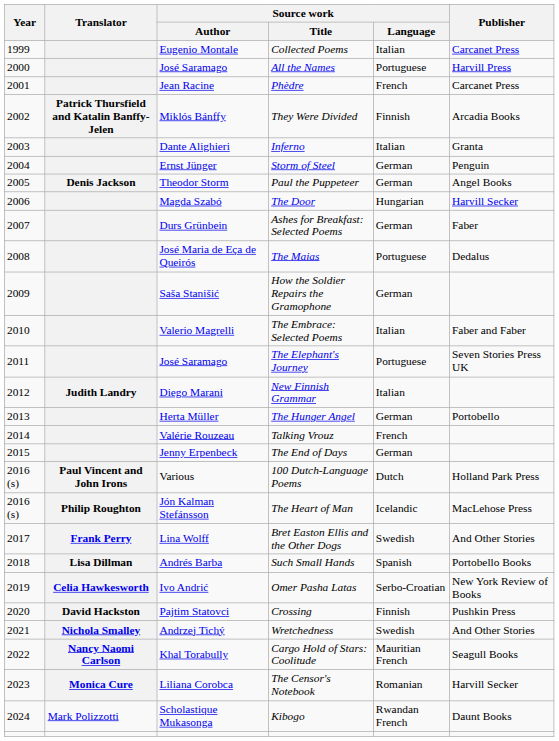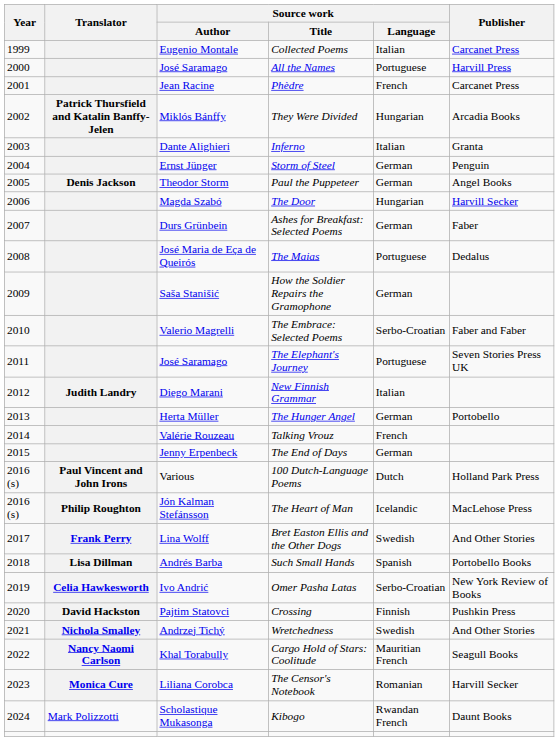 <table class="sortable wikitable plainrowheaders" style="text-align: left;">
 <tr>
 <th rowspan=2 width="50">Year</th>
 <th rowspan=2 width="150">Translator</th>
 <th width="340" colspan=3>Source work</th>
 <th rowspan=2 width="140">Publisher</th>
 </tr>
 <tr>
 <th width="150">Author</th>
 <th width="140">Title</th>
 <th width="100">Language</th>
 </tr>
 <tr>
 <td>1999</td>
 <th scope="row"></th>
 <td><a href='#'>Eugenio Montale</a></td>
 <td><em>Collected Poems</em></td>
 <td>Italian</td>
 <td><a href='#'>Carcanet Press</a></td>
 </tr>
 <tr>
 <td>2000</td>
 <th scope="row"></th>
 <td><a href='#'>José Saramago</a></td>
 <td><em><a href='#'>All the Names</a></em></td>
 <td>Portuguese</td>
 <td><a href='#'>Harvill Press</a></td>
 </tr>
 <tr>
 <td>2001</td>
 <th scope="row"></th>
 <td><a href='#'>Jean Racine</a></td>
 <td><em><a href='#'>Phèdre</a></em></td>
 <td>French</td>
 <td>Carcanet Press</td>
 </tr>
 <tr>
 <td>2002</td>
 <th scope="row">Patrick Thursfield and Katalin Banffy-Jelen</th>
 <td><a href='#'>Miklós Bánffy</a></td>
 <td><em>They Were Divided</em></td>
-<td>Finnish</td>
+<td>Hungarian</td>
 <td>Arcadia Books</td>
 </tr>
 <tr>
 <td>2003</td>
 <th scope="row"></th>
 <td><a href='#'>Dante Alighieri</a></td>
 <td><em><a href='#'>Inferno</a></em></td>
 <td>Italian</td>
 <td>Granta</td>
 </tr>
 <tr>
 <td>2004</td>
 <th scope="row"></th>
 <td><a href='#'>Ernst Jünger</a></td>
 <td><em><a href='#'>Storm of Steel</a></em></td>
 <td>German</td>
 <td>Penguin</td>
 </tr>
 <tr>
 <td>2005</td>
 <th scope="row">Denis Jackson</th>
 <td><a href='#'>Theodor Storm</a></td>
 <td><em>Paul the Puppeteer</em></td>
 <td>German</td>
 <td>Angel Books</td>
 </tr>
 <tr>
 <td>2006</td>
 <th scope="row"></th>
 <td><a href='#'>Magda Szabó</a></td>
 <td><em><a href='#'>The Door</a></em></td>
 <td>Hungarian</td>
 <td><a href='#'>Harvill Secker</a></td>
 </tr>
 <tr>
 <td>2007</td>
 <th scope="row"> </th>
 <td><a href='#'>Durs Grünbein</a></td>
 <td><em>Ashes for Breakfast: Selected Poems</em></td>
 <td>German</td>
 <td>Faber</td>
 </tr>
 <tr>
 <td>2008</td>
 <th scope="row"> </th>
 <td><a href='#'>José Maria de Eça de Queirós</a></td>
 <td><em><a href='#'>The Maias</a></em></td>
 <td>Portuguese</td>
 <td>Dedalus</td>
 </tr>
 <tr>
 <td>2009</td>
 <th scope="row"></th>
 <td><a href='#'>Saša Stanišić</a></td>
 <td><em>How the Soldier Repairs the Gramophone</em></td>
 <td>German</td>
 <td></td>
 </tr>
 <tr>
 <td>2010</td>
 <th scope="row"></th>
 <td><a href='#'>Valerio Magrelli</a></td>
 <td><em>The Embrace: Selected Poems </em></td>
-<td>Italian</td>
+<td>Serbo-Croatian</td>
 <td>Faber and Faber</td>
 </tr>
 <tr>
 <td>2011</td>
 <th scope="row"> </th>
 <td><a href='#'>José Saramago</a></td>
 <td><em><a href='#'>The Elephant's Journey</a></em></td>
 <td>Portuguese</td>
 <td>Seven Stories Press UK</td>
 </tr>
 <tr>
 <td>2012</td>
 <th scope="row">Judith Landry</th>
 <td><a href='#'>Diego Marani</a></td>
 <td><em><a href='#'>New Finnish Grammar</a></em></td>
 <td>Italian</td>
 <td></td>
 </tr>
 <tr>
 <td>2013</td>
 <th scope="row"></th>
 <td><a href='#'>Herta Müller</a></td>
 <td><em><a href='#'>The Hunger Angel</a></em></td>
 <td>German</td>
 <td>Portobello</td>
 </tr>
 <tr>
 <td>2014</td>
 <th scope="row"></th>
 <td><a href='#'>Valérie Rouzeau</a></td>
 <td><em>Talking Vrouz</em></td>
 <td>French</td>
 <td></td>
 </tr>
 <tr>
 <td>2015</td>
 <th scope="row"></th>
 <td><a href='#'>Jenny Erpenbeck</a></td>
 <td><em>The End of Days</em></td>
 <td>German</td>
 <td></td>
 </tr>
 <tr>
 <td>2016 (s)</td>
 <th scope="row">Paul Vincent and John Irons</th>
 <td>Various</td>
 <td><em>100 Dutch-Language Poems</em></td>
 <td>Dutch</td>
 <td>Holland Park Press</td>
 </tr>
 <tr>
 <td>2016 (s)</td>
 <th scope="row">Philip Roughton</th>
 <td><a href='#'>Jón Kalman Stefánsson</a></td>
 <td><em>The Heart of Man</em></td>
 <td>Icelandic</td>
 <td>MacLehose Press</td>
 </tr>
 <tr>
 <td>2017</td>
 <th scope="row"><a href='#'>Frank Perry</a></th>
 <td><a href='#'>Lina Wolff</a></td>
 <td><em>Bret Easton Ellis and the Other Dogs</em></td>
 <td>Swedish</td>
 <td>And Other Stories</td>
 </tr>
 <tr>
 <td>2018</td>
 <th scope="row">Lisa Dillman</th>
 <td><a href='#'>Andrés Barba</a></td>
 <td><em>Such Small Hands</em></td>
 <td>Spanish</td>
 <td>Portobello Books</td>
 </tr>
 <tr>
 <td>2019</td>
 <th scope="row"><a href='#'>Celia Hawkesworth</a></th>
 <td><a href='#'>Ivo Andrić</a></td>
 <td><em>Omer Pasha Latas</em></td>
 <td>Serbo-Croatian</td>
 <td>New York Review of Books</td>
 </tr>
 <tr>
 <td>2020</td>
 <th scope="row">David Hackston</th>
 <td><a href='#'>Pajtim Statovci</a></td>
 <td><em>Crossing</em></td>
 <td>Finnish</td>
 <td>Pushkin Press</td>
 </tr>
 <tr>
 <td>2021</td>
 <th scope="row"><a href='#'>Nichola Smalley</a></th>
 <td><a href='#'>Andrzej Tichý</a></td>
 <td><em>Wretchedness</em></td>
 <td>Swedish</td>
 <td>And Other Stories</td>
 </tr>
 <tr>
 <td>2022</td>
 <th scope="row"><a href='#'>Nancy Naomi Carlson</a></th>
 <td><a href='#'>Khal Torabully</a></td>
 <td><em>Cargo Hold of Stars: Coolitude</em></td>
 <td>Mauritian French</td>
 <td>Seagull Books</td>
 </tr>
 <tr>
 <td>2023</td>
 <th scope="row"><a href='#'>Monica Cure</a></th>
 <td><a href='#'>Liliana Corobca</a></td>
 <td><em>The Censor's Notebook</em></td>
 <td>Romanian</td>
 <td>Harvill Secker</td>
 </tr>
 <tr>
 <td>2024</td>
 <td><a href='#'>Mark Polizzotti</a></td>
 <td><a href='#'>Scholastique Mukasonga</a></td>
 <td><em>Kibogo</em></td>
 <td>Rwandan French</td>
 <td>Daunt Books</td>
 </tr>
 <tr>
 <td></td>
 <td></td>
 <td></td>
 <td></td>
 <td></td>
 </tr>
 </table>
